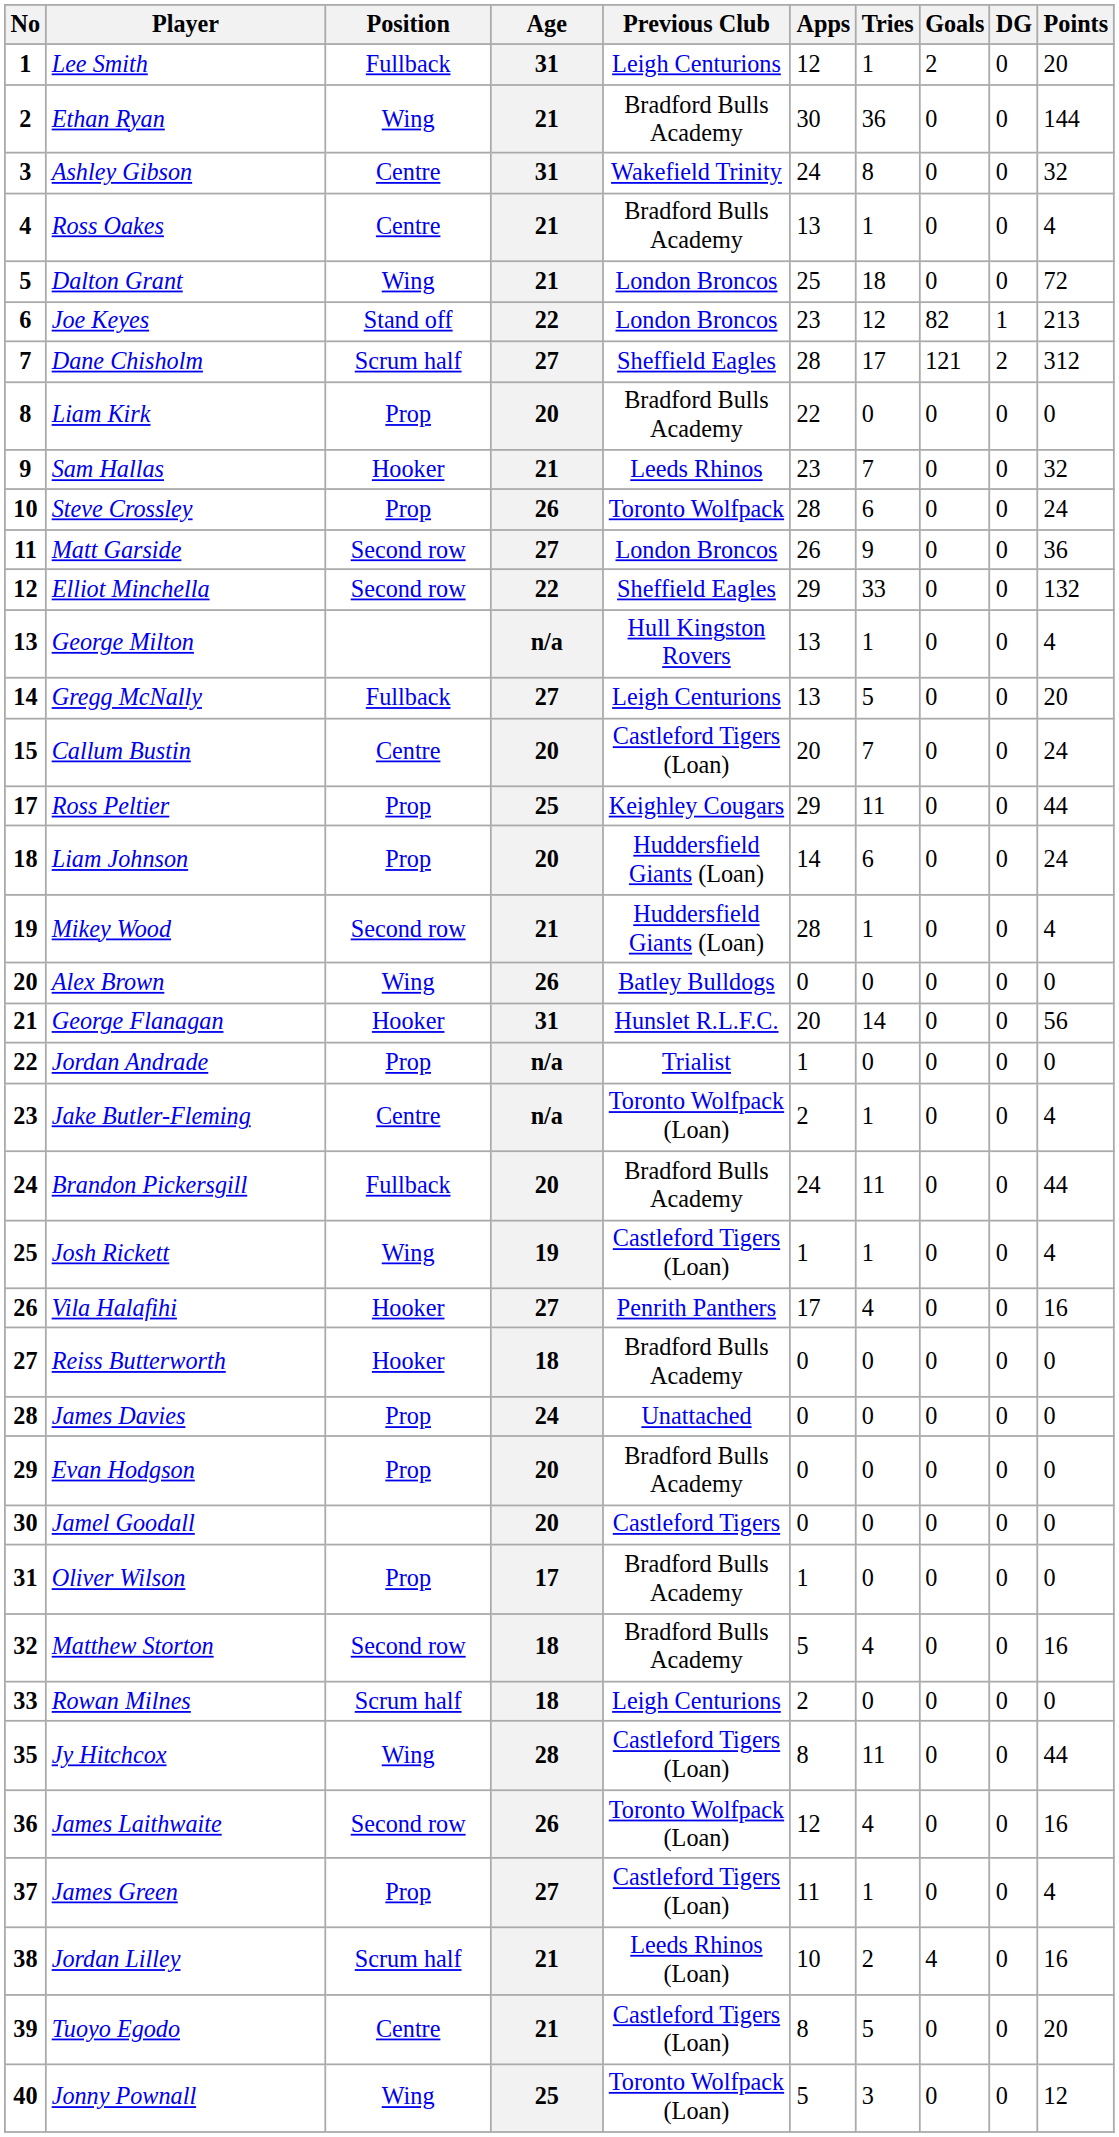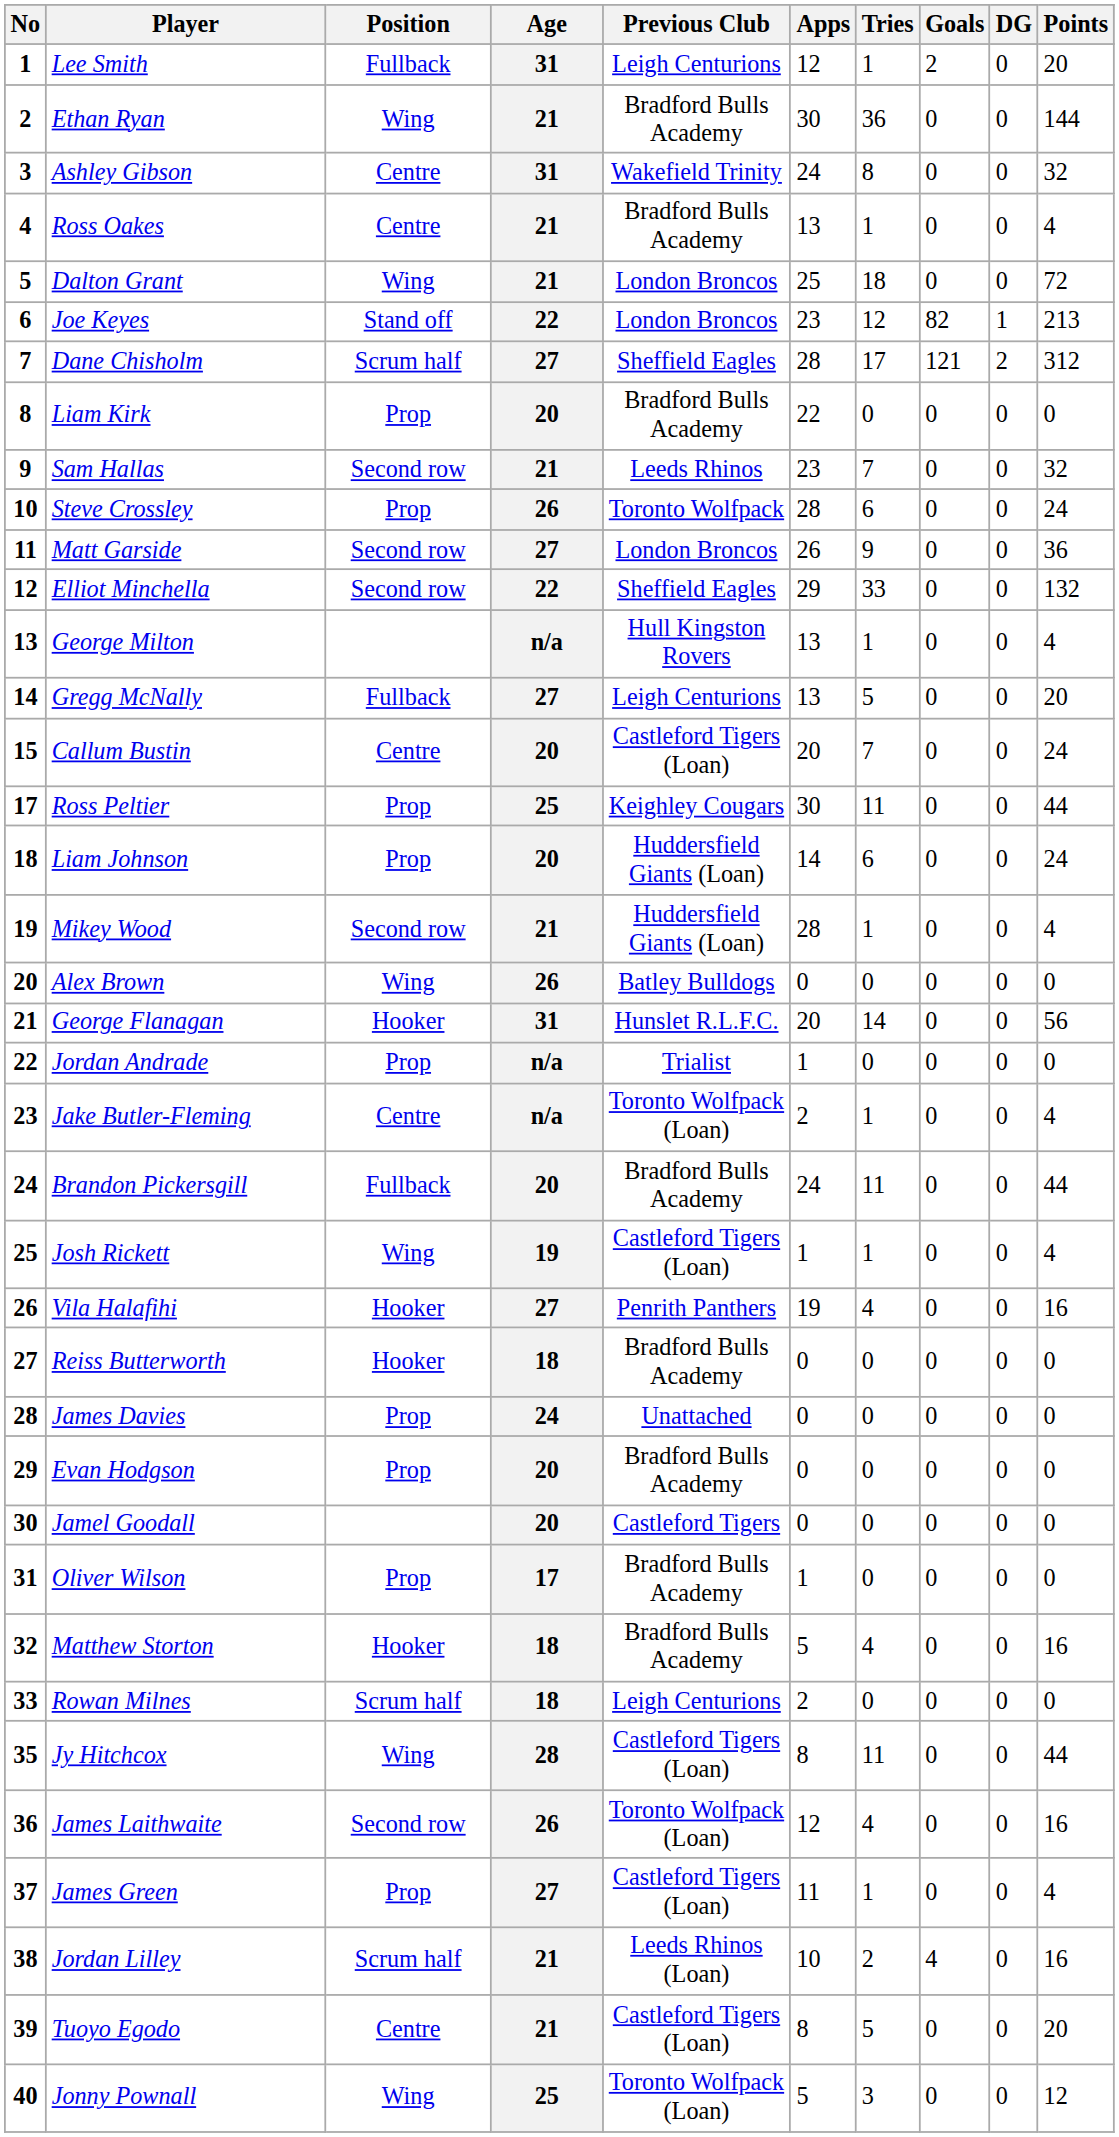 <table class="wikitable sortable"  style="width:100%; font-size:85%;">
 <tr style="background:#efefef;">
 <th width=3%>No</th>
 <th !width=47%>Player</th>
 <th width=15%>Position</th>
 <th width=1%>Age</th>
 <th width=17%>Previous Club</th>
 <th style="width:20px;">Apps</th>
 <th style="width:20px;">Tries</th>
 <th style="width:20px;">Goals</th>
 <th style="width:20px;">DG</th>
 <th style="width:20px;">Points</th>
 </tr>
 <tr style="background:#fff;">
 <td align=center><strong>1</strong></td>
 <td><em><a href='#'>Lee Smith</a></em></td>
 <td align=center><a href='#'>Fullback</a></td>
 <th width=10%>31</th>
 <td align=center><a href='#'>Leigh Centurions</a></td>
 <td align=centre>12</td>
 <td align=centre>1</td>
 <td align=centre>2</td>
 <td align=centre>0</td>
 <td align=centre>20</td>
 </tr>
 <tr style="background:#fff;">
 <td align=center><strong>2</strong></td>
 <td><em><a href='#'>Ethan Ryan</a></em></td>
 <td align=center><a href='#'>Wing</a></td>
 <th width=10%>21</th>
 <td align=center>Bradford Bulls Academy</td>
 <td align=centre>30</td>
 <td align=centre>36</td>
 <td align=centre>0</td>
 <td align=centre>0</td>
 <td align=centre>144</td>
 </tr>
 <tr style="background:#fff;">
 <td align=center><strong>3</strong></td>
 <td><em><a href='#'>Ashley Gibson</a></em></td>
 <td align=center><a href='#'>Centre</a></td>
 <th width=10%>31</th>
 <td align=center><a href='#'>Wakefield Trinity</a></td>
 <td align=centre>24</td>
 <td align=centre>8</td>
 <td align=centre>0</td>
 <td align=centre>0</td>
 <td align=centre>32</td>
 </tr>
 <tr style="background:#fff;">
 <td align=center><strong>4</strong></td>
 <td><em><a href='#'>Ross Oakes</a></em></td>
 <td align=center><a href='#'>Centre</a></td>
 <th width=10%>21</th>
 <td align=center>Bradford Bulls Academy</td>
 <td align=centre>13</td>
 <td align=centre>1</td>
 <td align=centre>0</td>
 <td align=centre>0</td>
 <td align=centre>4</td>
 </tr>
 <tr style="background:#fff;">
 <td align=center><strong>5</strong></td>
 <td><em><a href='#'>Dalton Grant</a></em></td>
 <td align=center><a href='#'>Wing</a></td>
 <th width=10%>21</th>
 <td align=center><a href='#'>London Broncos</a></td>
 <td align=centre>25</td>
 <td align=centre>18</td>
 <td align=centre>0</td>
 <td align=centre>0</td>
 <td align=centre>72</td>
 </tr>
 <tr style="background:#fff;">
 <td align=center><strong>6</strong></td>
 <td><em><a href='#'>Joe Keyes</a></em></td>
 <td align=center><a href='#'>Stand off</a></td>
 <th width=10%>22</th>
 <td align=center><a href='#'>London Broncos</a></td>
 <td align=centre>23</td>
 <td align=centre>12</td>
 <td align=centre>82</td>
 <td align=centre>1</td>
 <td align=centre>213</td>
 </tr>
 <tr style="background:#fff;">
 <td align=center><strong>7</strong></td>
 <td><em><a href='#'>Dane Chisholm</a></em></td>
 <td align=center><a href='#'>Scrum half</a></td>
 <th width=10%>27</th>
 <td align=center><a href='#'>Sheffield Eagles</a></td>
 <td align=centre>28</td>
 <td align=centre>17</td>
 <td align=centre>121</td>
 <td align=centre>2</td>
 <td align=centre>312</td>
 </tr>
 <tr style="background:#fff;">
 <td align=center><strong>8</strong></td>
 <td><em><a href='#'>Liam Kirk</a></em></td>
 <td align=center><a href='#'>Prop</a></td>
 <th width=10%>20</th>
 <td align=center>Bradford Bulls Academy</td>
 <td align=centre>22</td>
 <td align=centre>0</td>
 <td align=centre>0</td>
 <td align=centre>0</td>
 <td align=centre>0</td>
 </tr>
 <tr style="background:#fff;">
 <td align=center><strong>9</strong></td>
 <td><em><a href='#'>Sam Hallas</a></em></td>
-<td align=center><a href='#'>Hooker</a></td>
+<td align=center><a href='#'>Second row</a></td>
 <th width=10%>21</th>
 <td align=center><a href='#'>Leeds Rhinos</a></td>
 <td align=centre>23</td>
 <td align=centre>7</td>
 <td align=centre>0</td>
 <td align=centre>0</td>
 <td align=centre>32</td>
 </tr>
 <tr style="background:#fff;">
 <td align=center><strong>10</strong></td>
 <td><em><a href='#'>Steve Crossley</a></em></td>
 <td align=center><a href='#'>Prop</a></td>
 <th width=10%>26</th>
 <td align=center><a href='#'>Toronto Wolfpack</a></td>
 <td align=centre>28</td>
 <td align=centre>6</td>
 <td align=centre>0</td>
 <td align=centre>0</td>
 <td align=centre>24</td>
 </tr>
 <tr style="background:#fff;">
 <td align=center><strong>11</strong></td>
 <td><em><a href='#'>Matt Garside</a></em></td>
 <td align=center><a href='#'>Second row</a></td>
 <th width=10%>27</th>
 <td align=center><a href='#'>London Broncos</a></td>
 <td align=centre>26</td>
 <td align=centre>9</td>
 <td align=centre>0</td>
 <td align=centre>0</td>
 <td align=centre>36</td>
 </tr>
 <tr style="background:#fff;">
 <td align=center><strong>12</strong></td>
 <td><em><a href='#'>Elliot Minchella</a></em></td>
 <td align=center><a href='#'>Second row</a></td>
 <th width=10%>22</th>
 <td align=center><a href='#'>Sheffield Eagles</a></td>
 <td align=centre>29</td>
 <td align=centre>33</td>
 <td align=centre>0</td>
 <td align=centre>0</td>
 <td align=centre>132</td>
 </tr>
 <tr style="background:#fff;">
 <td align=center><strong>13</strong></td>
 <td><em><a href='#'>George Milton</a></em></td>
 <td align=center></td>
 <th width=10%>n/a</th>
 <td align=center><a href='#'>Hull Kingston Rovers</a></td>
 <td align=centre>13</td>
 <td align=centre>1</td>
 <td align=centre>0</td>
 <td align=centre>0</td>
 <td align=centre>4</td>
 </tr>
 <tr style="background:#fff;">
 <td align=center><strong>14</strong></td>
 <td><em><a href='#'>Gregg McNally</a></em></td>
 <td align=center><a href='#'>Fullback</a></td>
 <th width=10%>27</th>
 <td align=center><a href='#'>Leigh Centurions</a></td>
 <td align=centre>13</td>
 <td align=centre>5</td>
 <td align=centre>0</td>
 <td align=centre>0</td>
 <td align=centre>20</td>
 </tr>
 <tr style="background:#fff;">
 <td align=center><strong>15</strong></td>
 <td><em><a href='#'>Callum Bustin</a></em></td>
 <td align=center><a href='#'>Centre</a></td>
 <th width=10%>20</th>
 <td align=center><a href='#'>Castleford Tigers</a> (Loan)</td>
 <td align=centre>20</td>
 <td align=centre>7</td>
 <td align=centre>0</td>
 <td align=centre>0</td>
 <td align=centre>24</td>
 </tr>
 <tr style="background:#fff;">
 <td align=center><strong>17</strong></td>
 <td><em><a href='#'>Ross Peltier</a></em></td>
 <td align=center><a href='#'>Prop</a></td>
 <th width=10%>25</th>
 <td align=center><a href='#'>Keighley Cougars</a></td>
-<td align=centre>29</td>
+<td align=centre>30</td>
 <td align=centre>11</td>
 <td align=centre>0</td>
 <td align=centre>0</td>
 <td align=centre>44</td>
 </tr>
 <tr style="background:#fff;">
 <td align=center><strong>18</strong></td>
 <td><em><a href='#'>Liam Johnson</a></em></td>
 <td align=center><a href='#'>Prop</a></td>
 <th width=10%>20</th>
 <td align=center><a href='#'>Huddersfield Giants</a> (Loan)</td>
 <td align=centre>14</td>
 <td align=centre>6</td>
 <td align=centre>0</td>
 <td align=centre>0</td>
 <td align=centre>24</td>
 </tr>
 <tr style="background:#fff;">
 <td align=center><strong>19</strong></td>
 <td><em><a href='#'>Mikey Wood</a></em></td>
 <td align=center><a href='#'>Second row</a></td>
 <th width=10%>21</th>
 <td align=center><a href='#'>Huddersfield Giants</a> (Loan)</td>
 <td align=centre>28</td>
 <td align=centre>1</td>
 <td align=centre>0</td>
 <td align=centre>0</td>
 <td align=centre>4</td>
 </tr>
 <tr style="background:#fff;">
 <td align=center><strong>20</strong></td>
 <td><em><a href='#'>Alex Brown</a></em></td>
 <td align=center><a href='#'>Wing</a></td>
 <th width=10%>26</th>
 <td align=center><a href='#'>Batley Bulldogs</a></td>
 <td align=centre>0</td>
 <td align=centre>0</td>
 <td align=centre>0</td>
 <td align=centre>0</td>
 <td align=centre>0</td>
 </tr>
 <tr style="background:#fff;">
 <td align=center><strong>21</strong></td>
 <td><em><a href='#'>George Flanagan</a></em></td>
 <td align=center><a href='#'>Hooker</a></td>
 <th width=10%>31</th>
 <td align=center><a href='#'>Hunslet R.L.F.C.</a></td>
 <td align=centre>20</td>
 <td align=centre>14</td>
 <td align=centre>0</td>
 <td align=centre>0</td>
 <td align=centre>56</td>
 </tr>
 <tr style="background:#fff;">
 <td align=center><strong>22</strong></td>
 <td><em><a href='#'>Jordan Andrade</a></em></td>
 <td align=center><a href='#'>Prop</a></td>
 <th width=10%>n/a</th>
 <td align=center><a href='#'>Trialist</a></td>
 <td align=centre>1</td>
 <td align=centre>0</td>
 <td align=centre>0</td>
 <td align=centre>0</td>
 <td align=centre>0</td>
 </tr>
 <tr style="background:#fff;">
 <td align=center><strong>23</strong></td>
 <td><em><a href='#'>Jake Butler-Fleming</a></em></td>
 <td align=center><a href='#'>Centre</a></td>
 <th width=10%>n/a</th>
 <td align=center><a href='#'>Toronto Wolfpack</a> (Loan)</td>
 <td align=centre>2</td>
 <td align=centre>1</td>
 <td align=centre>0</td>
 <td align=centre>0</td>
 <td align=centre>4</td>
 </tr>
 <tr style="background:#fff;">
 <td align=center><strong>24</strong></td>
 <td><em><a href='#'>Brandon Pickersgill</a></em></td>
 <td align=center><a href='#'>Fullback</a></td>
 <th width=10%>20</th>
 <td align=center>Bradford Bulls Academy</td>
 <td align=centre>24</td>
 <td align=centre>11</td>
 <td align=centre>0</td>
 <td align=centre>0</td>
 <td align=centre>44</td>
 </tr>
 <tr style="background:#fff;">
 <td align=center><strong>25</strong></td>
 <td><em><a href='#'>Josh Rickett</a></em></td>
 <td align=center><a href='#'>Wing</a></td>
 <th width=10%>19</th>
 <td align=center><a href='#'>Castleford Tigers</a> (Loan)</td>
 <td align=centre>1</td>
 <td align=centre>1</td>
 <td align=centre>0</td>
 <td align=centre>0</td>
 <td align=centre>4</td>
 </tr>
 <tr style="background:#fff;">
 <td align=center><strong>26</strong></td>
 <td><em><a href='#'>Vila Halafihi</a></em></td>
 <td align=center><a href='#'>Hooker</a></td>
 <th width=10%>27</th>
 <td align=center><a href='#'>Penrith Panthers</a></td>
-<td align=centre>17</td>
+<td align=centre>19</td>
 <td align=centre>4</td>
 <td align=centre>0</td>
 <td align=centre>0</td>
 <td align=centre>16</td>
 </tr>
 <tr style="background:#fff;">
 <td align=center><strong>27</strong></td>
 <td><em><a href='#'>Reiss Butterworth</a></em></td>
 <td align=center><a href='#'>Hooker</a></td>
 <th width=10%>18</th>
 <td align=center>Bradford Bulls Academy</td>
 <td align=centre>0</td>
 <td align=centre>0</td>
 <td align=centre>0</td>
 <td align=centre>0</td>
 <td align=centre>0</td>
 </tr>
 <tr style="background:#fff;">
 <td align=center><strong>28</strong></td>
 <td><em><a href='#'>James Davies</a></em></td>
 <td align=center><a href='#'>Prop</a></td>
 <th width=10%>24</th>
 <td align=center><a href='#'>Unattached</a></td>
 <td align=centre>0</td>
 <td align=centre>0</td>
 <td align=centre>0</td>
 <td align=centre>0</td>
 <td align=centre>0</td>
 </tr>
 <tr style="background:#fff;">
 <td align=center><strong>29</strong></td>
 <td><em><a href='#'>Evan Hodgson</a></em></td>
 <td align=center><a href='#'>Prop</a></td>
 <th width=10%>20</th>
 <td align=center>Bradford Bulls Academy</td>
 <td align=centre>0</td>
 <td align=centre>0</td>
 <td align=centre>0</td>
 <td align=centre>0</td>
 <td align=centre>0</td>
 </tr>
 <tr style="background:#fff;">
 <td align=center><strong>30</strong></td>
 <td><em><a href='#'>Jamel Goodall</a></em></td>
 <td align=center></td>
 <th width=10%>20</th>
 <td align=center><a href='#'>Castleford Tigers</a></td>
 <td align=centre>0</td>
 <td align=centre>0</td>
 <td align=centre>0</td>
 <td align=centre>0</td>
 <td align=centre>0</td>
 </tr>
 <tr style="background:#fff;">
 <td align=center><strong>31</strong></td>
 <td><em><a href='#'>Oliver Wilson</a></em></td>
 <td align=center><a href='#'>Prop</a></td>
 <th width=10%>17</th>
 <td align=center>Bradford Bulls Academy</td>
 <td align=centre>1</td>
 <td align=centre>0</td>
 <td align=centre>0</td>
 <td align=centre>0</td>
 <td align=centre>0</td>
 </tr>
 <tr style="background:#fff;">
 <td align=center><strong>32</strong></td>
 <td><em><a href='#'>Matthew Storton</a></em></td>
-<td align=center><a href='#'>Second row</a></td>
+<td align=center><a href='#'>Hooker</a></td>
 <th width=10%>18</th>
 <td align=center>Bradford Bulls Academy</td>
 <td align=centre>5</td>
 <td align=centre>4</td>
 <td align=centre>0</td>
 <td align=centre>0</td>
 <td align=centre>16</td>
 </tr>
 <tr style="background:#fff;">
 <td align=center><strong>33</strong></td>
 <td><em><a href='#'>Rowan Milnes</a></em></td>
 <td align=center><a href='#'>Scrum half</a></td>
 <th width=10%>18</th>
 <td align=center><a href='#'>Leigh Centurions</a></td>
 <td align=centre>2</td>
 <td align=centre>0</td>
 <td align=centre>0</td>
 <td align=centre>0</td>
 <td align=centre>0</td>
 </tr>
 <tr style="background:#fff;">
 <td align=center><strong>35</strong></td>
 <td><em><a href='#'>Jy Hitchcox</a></em></td>
 <td align=center><a href='#'>Wing</a></td>
 <th width=10%>28</th>
 <td align=center><a href='#'>Castleford Tigers</a> (Loan)</td>
 <td align=centre>8</td>
 <td align=centre>11</td>
 <td align=centre>0</td>
 <td align=centre>0</td>
 <td align=centre>44</td>
 </tr>
 <tr style="background:#fff;">
 <td align=center><strong>36</strong></td>
 <td><em><a href='#'>James Laithwaite</a></em></td>
 <td align=center><a href='#'>Second row</a></td>
 <th width=10%>26</th>
 <td align=center><a href='#'>Toronto Wolfpack</a> (Loan)</td>
 <td align=centre>12</td>
 <td align=centre>4</td>
 <td align=centre>0</td>
 <td align=centre>0</td>
 <td align=centre>16</td>
 </tr>
 <tr style="background:#fff;">
 <td align=center><strong>37</strong></td>
 <td><em><a href='#'>James Green</a></em></td>
 <td align=center><a href='#'>Prop</a></td>
 <th width=10%>27</th>
 <td align=center><a href='#'>Castleford Tigers</a> (Loan)</td>
 <td align=centre>11</td>
 <td align=centre>1</td>
 <td align=centre>0</td>
 <td align=centre>0</td>
 <td align=centre>4</td>
 </tr>
 <tr style="background:#fff;">
 <td align=center><strong>38</strong></td>
 <td><em><a href='#'>Jordan Lilley</a></em></td>
 <td align=center><a href='#'>Scrum half</a></td>
 <th width=10%>21</th>
 <td align=center><a href='#'>Leeds Rhinos</a> (Loan)</td>
 <td align=centre>10</td>
 <td align=centre>2</td>
 <td align=centre>4</td>
 <td align=centre>0</td>
 <td align=centre>16</td>
 </tr>
 <tr style="background:#fff;">
 <td align=center><strong>39</strong></td>
 <td><em><a href='#'>Tuoyo Egodo</a></em></td>
 <td align=center><a href='#'>Centre</a></td>
 <th width=10%>21</th>
 <td align=center><a href='#'>Castleford Tigers</a> (Loan)</td>
 <td align=centre>8</td>
 <td align=centre>5</td>
 <td align=centre>0</td>
 <td align=centre>0</td>
 <td align=centre>20</td>
 </tr>
 <tr style="background:#fff;">
 <td align=center><strong>40</strong></td>
 <td><em><a href='#'>Jonny Pownall</a></em></td>
 <td align=center><a href='#'>Wing</a></td>
 <th width=10%>25</th>
 <td align=center><a href='#'>Toronto Wolfpack</a> (Loan)</td>
 <td align=centre>5</td>
 <td align=centre>3</td>
 <td align=centre>0</td>
 <td align=centre>0</td>
 <td align=centre>12</td>
 </tr>
 </table>
